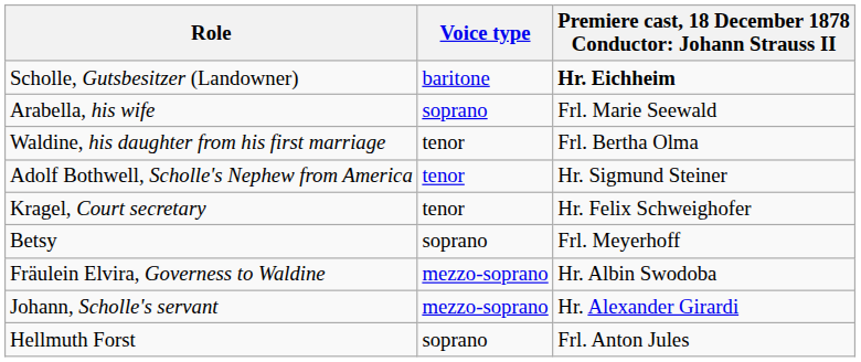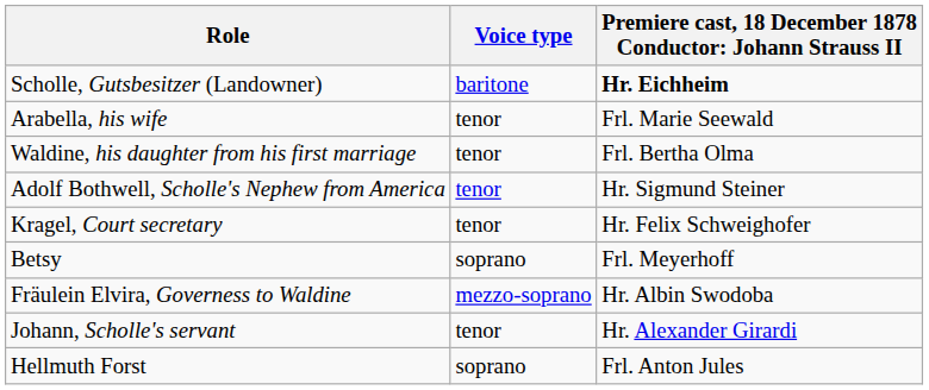 <table class="wikitable">
 <tr>
 <th>Role</th>
 <th><a href='#'>Voice type</a></th>
 <th>Premiere cast, 18 December 1878<br>Conductor: Johann Strauss II</th>
 </tr>
 <tr>
 <td>Scholle, <em>Gutsbesitzer</em> (Landowner)</td>
 <td><a href='#'>baritone</a></td>
 <td><strong>Hr. Eichheim</strong></td>
 </tr>
 <tr>
 <td>Arabella, <em>his wife</em></td>
-<td><a href='#'>soprano</a></td>
+<td>tenor</td>
 <td>Frl. Marie Seewald</td>
 </tr>
 <tr>
 <td>Waldine, <em>his daughter from his first marriage</em></td>
 <td>tenor</td>
 <td>Frl. Bertha Olma</td>
 </tr>
 <tr>
 <td>Adolf Bothwell, <em>Scholle's Nephew from America</em></td>
 <td><a href='#'>tenor</a></td>
 <td>Hr. Sigmund Steiner</td>
 </tr>
 <tr>
 <td>Kragel, <em>Court secretary</em></td>
 <td>tenor</td>
 <td>Hr. Felix Schweighofer</td>
 </tr>
 <tr>
 <td>Betsy</td>
 <td>soprano</td>
 <td>Frl. Meyerhoff</td>
 </tr>
 <tr>
 <td>Fräulein Elvira, <em>Governess to Waldine</em></td>
 <td><a href='#'>mezzo-soprano</a></td>
 <td>Hr. Albin Swodoba</td>
 </tr>
 <tr>
 <td>Johann, <em>Scholle's servant</em></td>
-<td><a href='#'>mezzo-soprano</a></td>
+<td>tenor</td>
 <td>Hr. <a href='#'>Alexander Girardi</a></td>
 </tr>
 <tr>
 <td>Hellmuth Forst</td>
 <td>soprano</td>
 <td>Frl. Anton Jules</td>
 </tr>
 </table>
